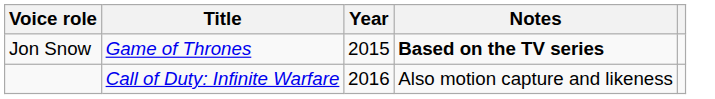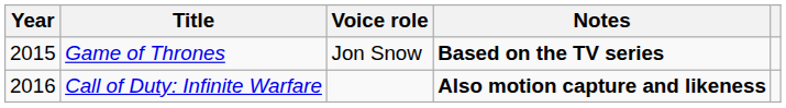 <table class="wikitable plainrowheaders sortable">
 <tr>
+<th scope="col">Year</th>
+<th scope="col">Title</th>
 <th scope="col">Voice role</th>
-<th scope="col">Title</th>
-<th scope="col">Year</th>
 <th scope="col" class="unsortable">Notes</th>
 <th scope="col" class="unsortable"></th>
 </tr>
 <tr>
+<td>2015</td>
+<td><em><a href='#'>Game of Thrones</a></em></td>
 <td>Jon Snow</td>
-<td><em><a href='#'>Game of Thrones</a></em></td>
-<td>2015</td>
 <td><strong>Based on the TV series</strong></td>
 <td style="text-align:center;"></td>
 </tr>
 <tr>
+<td>2016</td>
+<td><em><a href='#'>Call of Duty: Infinite Warfare</a></em></td>
 <td></td>
-<td><em><a href='#'>Call of Duty: Infinite Warfare</a></em></td>
-<td>2016</td>
-<td>Also motion capture and likeness</td>
+<td><strong>Also motion capture and likeness</strong></td>
 <td style="text-align:center;"></td>
 </tr>
 </table>
